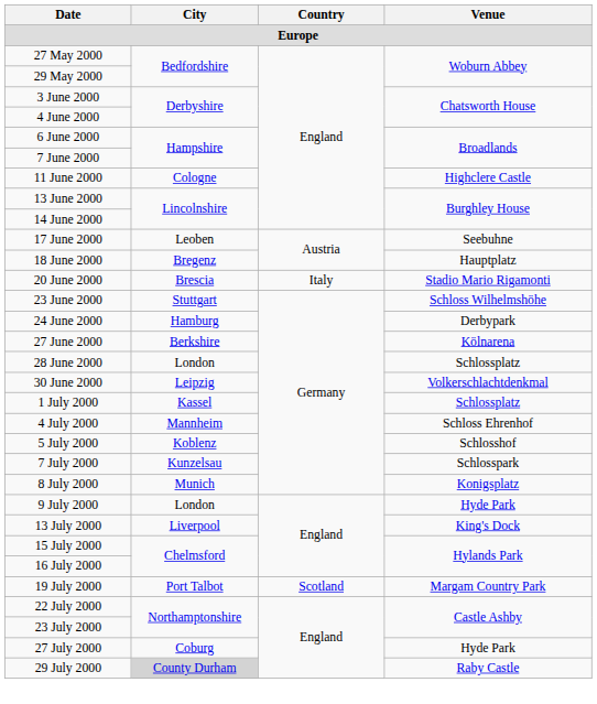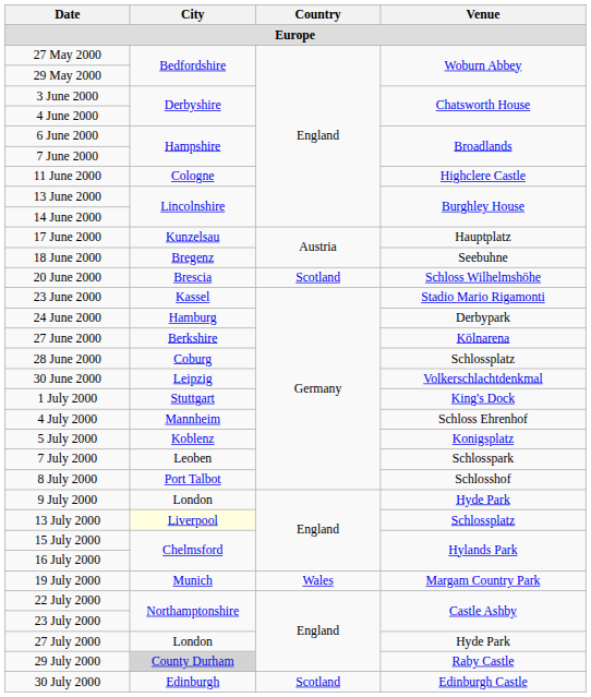 <table class="wikitable" style="text-align:center;">
 <tr>
 <th width="150">Date</th>
 <th width="150">City</th>
 <th width="150">Country</th>
 <th width="250">Venue</th>
 </tr>
 <tr style="background:#ddd;">
 <td colspan="4"><strong>Europe</strong></td>
 </tr>
 <tr>
 <td>27 May 2000</td>
 <td rowspan="2"><a href='#'>Bedfordshire</a></td>
 <td rowspan="9">England</td>
 <td rowspan="2"><a href='#'>Woburn Abbey</a></td>
 </tr>
 <tr>
 <td>29 May 2000</td>
 </tr>
 <tr>
 <td>3 June 2000</td>
 <td rowspan="2"><a href='#'>Derbyshire</a></td>
 <td rowspan="2"><a href='#'>Chatsworth House</a></td>
 </tr>
 <tr>
 <td>4 June 2000</td>
 </tr>
 <tr>
 <td>6 June 2000</td>
 <td rowspan="2"><a href='#'>Hampshire</a></td>
 <td rowspan="2"><a href='#'>Broadlands</a></td>
 </tr>
 <tr>
 <td>7 June 2000</td>
 </tr>
 <tr>
 <td>11 June 2000</td>
 <td><a href='#'>Cologne</a></td>
 <td><a href='#'>Highclere Castle</a></td>
 </tr>
 <tr>
 <td>13 June 2000</td>
 <td rowspan="2"><a href='#'>Lincolnshire</a></td>
 <td rowspan="2"><a href='#'>Burghley House</a></td>
 </tr>
 <tr>
 <td>14 June 2000</td>
 </tr>
 <tr>
 <td>17 June 2000</td>
-<td>Leoben</td>
+<td><a href='#'>Kunzelsau</a></td>
 <td rowspan="2">Austria</td>
-<td>Seebuhne</td>
+<td>Hauptplatz</td>
 </tr>
 <tr>
 <td>18 June 2000</td>
 <td><a href='#'>Bregenz</a></td>
-<td>Hauptplatz</td>
+<td>Seebuhne</td>
 </tr>
 <tr>
 <td>20 June 2000</td>
 <td><a href='#'>Brescia</a></td>
-<td>Italy</td>
-<td><a href='#'>Stadio Mario Rigamonti</a></td>
+<td><a href='#'>Scotland</a></td>
+<td><a href='#'>Schloss Wilhelmshöhe</a></td>
 </tr>
 <tr>
 <td>23 June 2000</td>
-<td><a href='#'>Stuttgart</a></td>
+<td><a href='#'>Kassel</a></td>
 <td rowspan="10">Germany</td>
-<td><a href='#'>Schloss Wilhelmshöhe</a></td>
+<td><a href='#'>Stadio Mario Rigamonti</a></td>
 </tr>
 <tr>
 <td>24 June 2000</td>
 <td><a href='#'>Hamburg</a></td>
 <td>Derbypark</td>
 </tr>
 <tr>
 <td>27 June 2000</td>
 <td><a href='#'>Berkshire</a></td>
 <td><a href='#'>Kölnarena</a></td>
 </tr>
 <tr>
 <td>28 June 2000</td>
-<td>London</td>
+<td><a href='#'>Coburg</a></td>
 <td>Schlossplatz</td>
 </tr>
 <tr>
 <td>30 June 2000</td>
 <td><a href='#'>Leipzig</a></td>
 <td><a href='#'>Volkerschlachtdenkmal</a></td>
 </tr>
 <tr>
 <td>1 July 2000</td>
-<td><a href='#'>Kassel</a></td>
-<td><a href='#'>Schlossplatz</a></td>
+<td><a href='#'>Stuttgart</a></td>
+<td><a href='#'>King's Dock</a></td>
 </tr>
 <tr>
 <td>4 July 2000</td>
 <td><a href='#'>Mannheim</a></td>
 <td>Schloss Ehrenhof</td>
 </tr>
 <tr>
 <td>5 July 2000</td>
 <td><a href='#'>Koblenz</a></td>
-<td>Schlosshof</td>
+<td><a href='#'>Konigsplatz</a></td>
 </tr>
 <tr>
 <td>7 July 2000</td>
-<td><a href='#'>Kunzelsau</a></td>
+<td>Leoben</td>
 <td>Schlosspark</td>
 </tr>
 <tr>
 <td>8 July 2000</td>
-<td><a href='#'>Munich</a></td>
-<td><a href='#'>Konigsplatz</a></td>
+<td><a href='#'>Port Talbot</a></td>
+<td>Schlosshof</td>
 </tr>
 <tr>
 <td>9 July 2000</td>
 <td>London</td>
 <td rowspan="4">England</td>
 <td><a href='#'>Hyde Park</a></td>
 </tr>
 <tr>
 <td>13 July 2000</td>
-<td><a href='#'>Liverpool</a></td>
-<td><a href='#'>King's Dock</a></td>
+<td style="background: lightyellow;"><a href='#'>Liverpool</a></td>
+<td><a href='#'>Schlossplatz</a></td>
 </tr>
 <tr>
 <td>15 July 2000</td>
 <td rowspan="2"><a href='#'>Chelmsford</a></td>
 <td rowspan="2"><a href='#'>Hylands Park</a></td>
 </tr>
 <tr>
 <td>16 July 2000</td>
 </tr>
 <tr>
 <td>19 July 2000</td>
-<td><a href='#'>Port Talbot</a></td>
-<td><a href='#'>Scotland</a></td>
+<td><a href='#'>Munich</a></td>
+<td><a href='#'>Wales</a></td>
 <td><a href='#'>Margam Country Park</a></td>
 </tr>
 <tr>
 <td>22 July 2000</td>
 <td rowspan="2"><a href='#'>Northamptonshire</a></td>
 <td rowspan="4">England</td>
 <td rowspan="2"><a href='#'>Castle Ashby</a></td>
 </tr>
 <tr>
 <td>23 July 2000</td>
 </tr>
 <tr>
 <td>27 July 2000</td>
-<td><a href='#'>Coburg</a></td>
+<td>London</td>
 <td>Hyde Park</td>
 </tr>
 <tr>
 <td>29 July 2000</td>
 <td style="background: lightgrey;"><a href='#'>County Durham</a></td>
 <td><a href='#'>Raby Castle</a></td>
 </tr>
+<tr>
+<td>30 July 2000</td>
+<td><a href='#'>Edinburgh</a></td>
+<td><a href='#'>Scotland</a></td>
+<td><a href='#'>Edinburgh Castle</a></td>
+</tr>
 </table>
